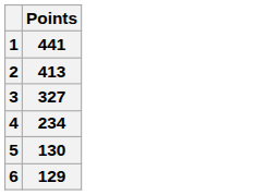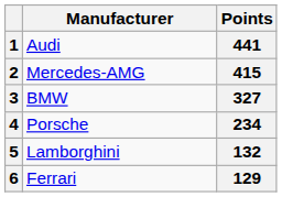 <table class="wikitable" style="font-size: 85%;">
 <tr>
 <th></th>
+<th>Manufacturer</th>
 <th>Points</th>
 </tr>
 <tr>
 <th>1</th>
+<td> <a href='#'>Audi</a></td>
 <th>441</th>
 </tr>
 <tr>
 <th>2</th>
-<th>413</th>
+<td width="150px"> <a href='#'>Mercedes-AMG</a></td>
+<th>415</th>
 </tr>
 <tr>
 <th>3</th>
+<td> <a href='#'>BMW</a></td>
 <th>327</th>
 </tr>
 <tr>
 <th>4</th>
+<td> <a href='#'>Porsche</a></td>
 <th>234</th>
 </tr>
 <tr>
 <th>5</th>
-<th>130</th>
+<td> <a href='#'>Lamborghini</a></td>
+<th>132</th>
 </tr>
 <tr>
 <th>6</th>
+<td> <a href='#'>Ferrari</a></td>
 <th>129</th>
 </tr>
 </table>
